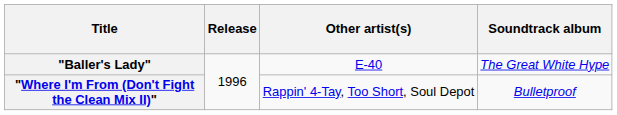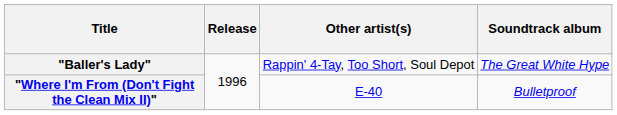 <table class="wikitable plainrowheaders" style="text-align:center;">
 <tr>
 <th scope="col" style="width:15em;"><br>Title<br><br></th>
 <th scope="col">Release</th>
 <th scope="col">Other artist(s)</th>
 <th scope="col">Soundtrack album</th>
 </tr>
 <tr>
 <th scope="row">"Baller's Lady"</th>
 <td rowspan="2">1996</td>
-<td><a href='#'>E-40</a></td>
+<td><a href='#'>Rappin' 4-Tay</a>, <a href='#'>Too Short</a>, Soul Depot</td>
 <td><em><a href='#'>The Great White Hype</a></em></td>
 </tr>
 <tr>
 <th scope="row">"<a href='#'>Where I'm From (Don't Fight the Clean Mix II)</a>"</th>
-<td><a href='#'>Rappin' 4-Tay</a>, <a href='#'>Too Short</a>, Soul Depot</td>
+<td><a href='#'>E-40</a></td>
 <td><em><a href='#'>Bulletproof</a></em></td>
 </tr>
 </table>
